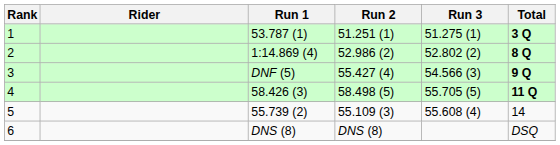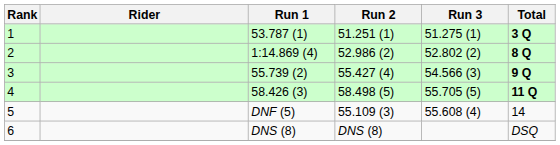 <table class="wikitable" style="font-size:95%" style="text-align:center">
 <tr>
 <th>Rank</th>
 <th width=250>Rider</th>
 <th width=100>Run 1</th>
 <th width=100>Run 2</th>
 <th width=100>Run 3</th>
 <th width=50>Total</th>
 </tr>
 <tr bgcolor=ccffcc>
 <td>1</td>
 <td align=left></td>
 <td>53.787 (1)</td>
 <td>51.251 (1)</td>
 <td>51.275 (1)</td>
 <td><strong>3 Q</strong></td>
 </tr>
 <tr bgcolor=ccffcc>
 <td>2</td>
 <td align=left></td>
 <td>1:14.869 (4)</td>
 <td>52.986 (2)</td>
 <td>52.802 (2)</td>
 <td><strong>8 Q</strong></td>
 </tr>
 <tr bgcolor=ccffcc>
 <td>3</td>
 <td align=left></td>
-<td><em>DNF</em> (5)</td>
+<td>55.739 (2)</td>
 <td>55.427 (4)</td>
 <td>54.566 (3)</td>
 <td><strong>9 Q</strong></td>
 </tr>
 <tr bgcolor=ccffcc>
 <td>4</td>
 <td align=left></td>
 <td>58.426 (3)</td>
 <td>58.498 (5)</td>
 <td>55.705 (5)</td>
 <td><strong>11 Q</strong></td>
 </tr>
 <tr>
 <td>5</td>
 <td align=left></td>
-<td>55.739 (2)</td>
+<td><em>DNF</em> (5)</td>
 <td>55.109 (3)</td>
 <td>55.608 (4)</td>
 <td>14</td>
 </tr>
 <tr>
 <td>6</td>
 <td align=left></td>
 <td><em>DNS</em> (8)</td>
 <td><em>DNS</em> (8)</td>
 <td></td>
 <td><em>DSQ</em></td>
 </tr>
 <tr>
 </tr>
 </table>
